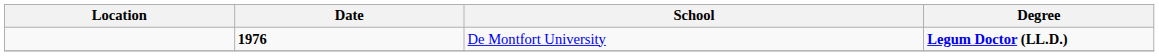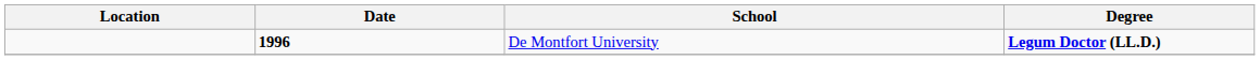 <table class="wikitable" style="width:100%;">
 <tr>
 <th style="width:20%;">Location</th>
 <th style="width:20%;">Date</th>
 <th style="width:40%;">School</th>
 <th style="width:20%;">Degree</th>
 </tr>
 <tr>
 <td></td>
-<td><strong>1976</strong></td>
+<td><strong>1996</strong></td>
 <td><a href='#'>De Montfort University</a></td>
 <td><strong><a href='#'>Legum Doctor</a> (LL.D.)</strong></td>
 </tr>
 <tr>
 </tr>
 </table>
